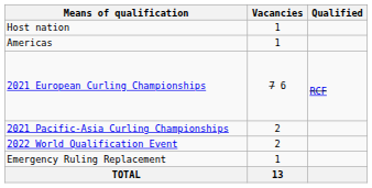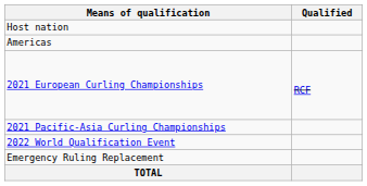 <table class="wikitable" style="width:500px;">
 <tr>
 <th scope="col">Means of qualification</th>
-<th scope="col">Vacancies</th>
 <th scope="col">Qualified</th>
 </tr>
 <tr>
 <td>Host nation</td>
-<td align=center>1</td>
 <td></td>
 </tr>
 <tr>
 <td>Americas</td>
-<td align=center>1</td>
 <td></td>
 </tr>
 <tr>
 <td><a href='#'>2021 European Curling Championships</a></td>
-<td align=center><s>7</s> 6</td>
 <td><br><br><br><s> <a href='#'>RCF</a></s><br><br><br></td>
 </tr>
 <tr>
 <td><a href='#'>2021 Pacific-Asia Curling Championships</a></td>
-<td align=center>2</td>
 <td><br></td>
 </tr>
 <tr>
 <td><a href='#'>2022 World Qualification Event</a></td>
-<td align=center>2</td>
 <td><br></td>
 </tr>
 <tr>
 <td>Emergency Ruling Replacement</td>
-<td align=center>1</td>
 <td></td>
 </tr>
 <tr>
 <th>TOTAL</th>
-<th>13</th>
 <th></th>
 </tr>
 </table>
